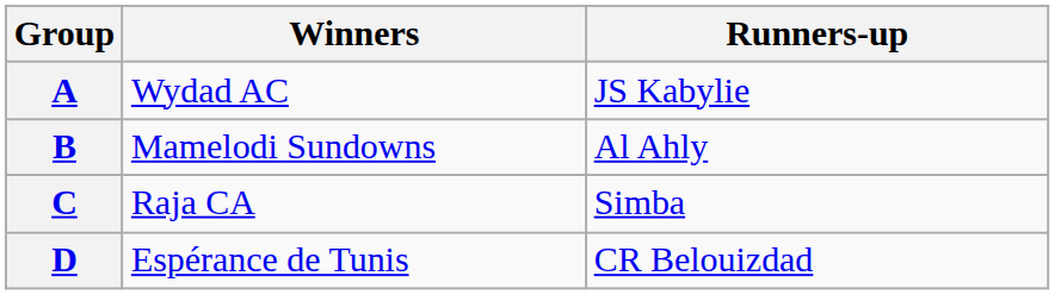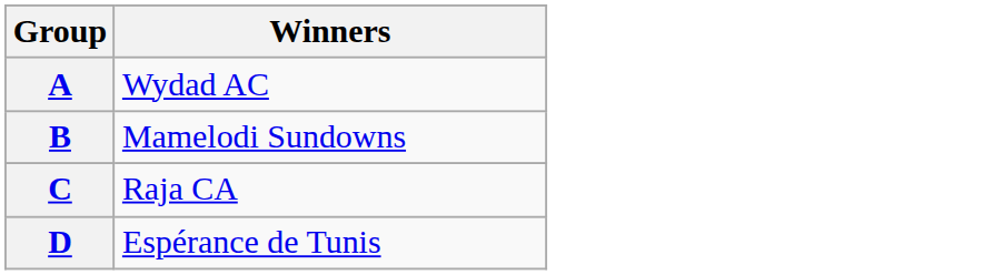 <table class="wikitable">
 <tr>
 <th>Group</th>
 <th width=200>Winners</th>
-<th width=200>Runners-up</th>
 </tr>
 <tr>
 <th><a href='#'>A</a></th>
 <td> <a href='#'>Wydad AC</a></td>
-<td> <a href='#'>JS Kabylie</a></td>
 </tr>
 <tr>
 <th><a href='#'>B</a></th>
 <td> <a href='#'>Mamelodi Sundowns</a></td>
-<td> <a href='#'>Al Ahly</a></td>
 </tr>
 <tr>
 <th><a href='#'>C</a></th>
 <td> <a href='#'>Raja CA</a></td>
-<td> <a href='#'>Simba</a></td>
 </tr>
 <tr>
 <th><a href='#'>D</a></th>
 <td> <a href='#'>Espérance de Tunis</a></td>
-<td> <a href='#'>CR Belouizdad</a></td>
 </tr>
 </table>
